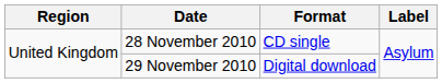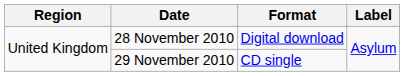 <table class=wikitable>
 <tr>
 <th>Region</th>
 <th>Date</th>
 <th>Format</th>
 <th>Label</th>
 </tr>
 <tr>
 <td rowspan="2">United Kingdom</td>
 <td>28 November 2010</td>
-<td><a href='#'>CD single</a></td>
+<td><a href='#'>Digital download</a></td>
 <td rowspan="2"><a href='#'>Asylum</a></td>
 </tr>
 <tr>
 <td>29 November 2010</td>
-<td><a href='#'>Digital download</a></td>
+<td><a href='#'>CD single</a></td>
 </tr>
 </table>
